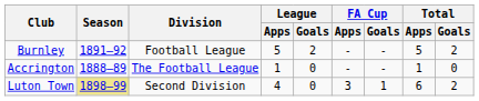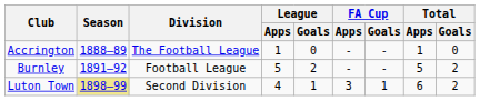 <table class="wikitable" style="text-align:center;">
 <tr>
 <th rowspan="2">Club</th>
 <th rowspan="2">Season</th>
 <th rowspan="2">Division</th>
 <th colspan="2">League</th>
 <th colspan="2"><a href='#'>FA Cup</a></th>
 <th colspan="2">Total</th>
 </tr>
 <tr>
 <th>Apps</th>
 <th>Goals</th>
 <th>Apps</th>
 <th>Goals</th>
 <th>Apps</th>
 <th>Goals</th>
 </tr>
 <tr>
+<td><a href='#'>Accrington</a></td>
+<td><a href='#'>1888–89</a></td>
+<td><a href='#'>The Football League</a></td>
+<td>1</td>
+<td>0</td>
+<td>-</td>
+<td>-</td>
+<td>1</td>
+<td>0</td>
+</tr>
+<tr>
 <td><a href='#'>Burnley</a></td>
 <td><a href='#'>1891–92</a></td>
 <td>Football League</td>
 <td>5</td>
 <td>2</td>
 <td>-</td>
 <td>-</td>
 <td>5</td>
 <td>2</td>
 </tr>
 <tr>
-<td><a href='#'>Accrington</a></td>
-<td><a href='#'>1888–89</a></td>
-<td><a href='#'>The Football League</a></td>
-<td>1</td>
-<td>0</td>
-<td>-</td>
-<td>-</td>
-<td>1</td>
-<td>0</td>
-</tr>
-<tr>
 <td><a href='#'>Luton Town</a></td>
 <td style="background: khaki;"><a href='#'>1898–99</a></td>
 <td>Second Division</td>
 <td>4</td>
-<td>0</td>
+<td>1</td>
 <td>3</td>
 <td>1</td>
 <td>6</td>
 <td>2</td>
 </tr>
 </table>
